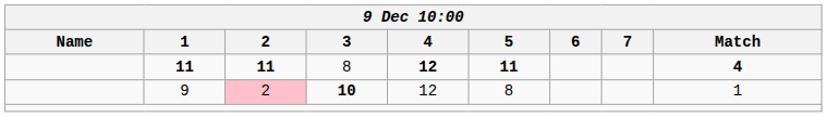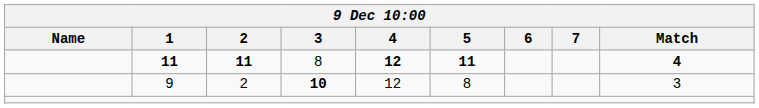 <table class=wikitable style="text-align:center; width: 55%">
 <tr>
 <th colspan=17><em> 9 Dec 10:00</em></th>
 </tr>
 <tr>
 <th>Name</th>
 <th>1</th>
 <th>2</th>
 <th>3</th>
 <th>4</th>
 <th>5</th>
 <th>6</th>
 <th>7</th>
 <th>Match</th>
 </tr>
 <tr>
 <td style="text-align:left;"><strong></strong></td>
 <td><strong>11</strong></td>
 <td><strong>11</strong></td>
 <td>8</td>
 <td><strong>12</strong></td>
 <td><strong>11</strong></td>
 <td></td>
 <td></td>
 <td><strong>4</strong></td>
 </tr>
 <tr>
 <td style="text-align:left;"></td>
 <td>9</td>
-<td style="background: pink;">2</td>
+<td>2</td>
 <td><strong>10</strong></td>
 <td>12</td>
 <td>8</td>
 <td></td>
 <td></td>
-<td>1</td>
+<td>3</td>
 </tr>
 <tr>
 <td colspan=17></td>
 </tr>
 </table>
